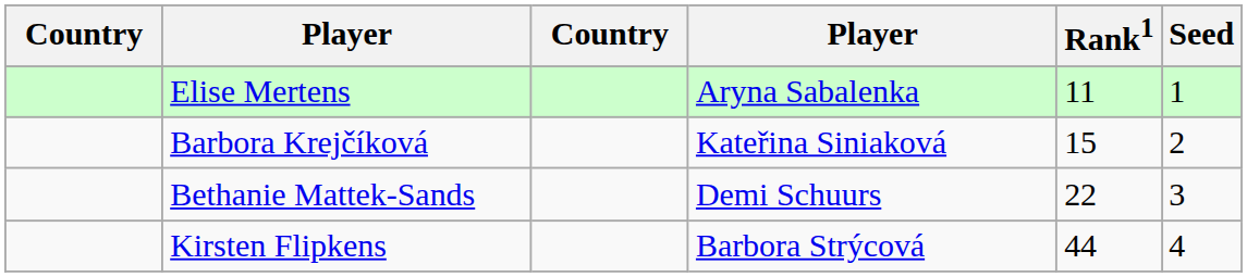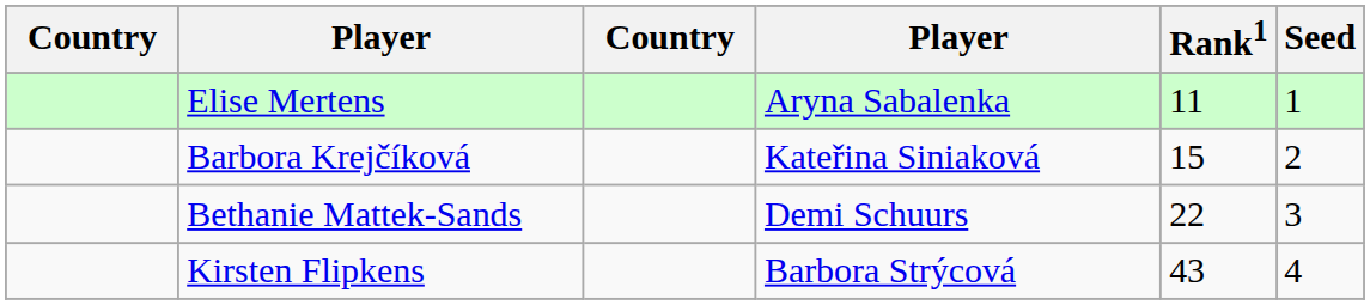 <table class="sortable wikitable">
 <tr>
 <th width="70">Country</th>
 <th width="175">Player</th>
 <th width="70">Country</th>
 <th width="175">Player</th>
 <th>Rank<sup>1</sup></th>
 <th>Seed</th>
 </tr>
 <tr style="background:#cfc;">
 <td></td>
 <td><a href='#'>Elise Mertens</a></td>
 <td></td>
 <td><a href='#'>Aryna Sabalenka</a></td>
 <td>11</td>
 <td>1</td>
 </tr>
 <tr>
 <td></td>
 <td><a href='#'>Barbora Krejčíková</a></td>
 <td></td>
 <td><a href='#'>Kateřina Siniaková</a></td>
 <td>15</td>
 <td>2</td>
 </tr>
 <tr>
 <td></td>
 <td><a href='#'>Bethanie Mattek-Sands</a></td>
 <td></td>
 <td><a href='#'>Demi Schuurs</a></td>
 <td>22</td>
 <td>3</td>
 </tr>
 <tr>
 <td></td>
 <td><a href='#'>Kirsten Flipkens</a></td>
 <td></td>
 <td><a href='#'>Barbora Strýcová</a></td>
-<td>44</td>
+<td>43</td>
 <td>4</td>
 </tr>
 </table>
